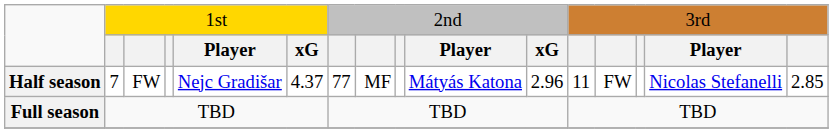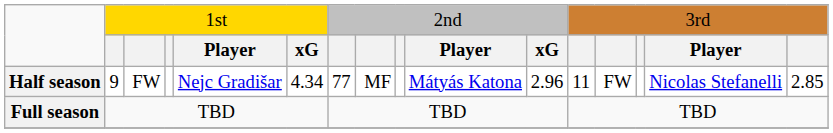 <table class="wikitable sortable sticky-header-multi" style="text-align:center; font-size:85%;">
 <tr>
 <td rowspan="2"></td>
 <td bgcolor=gold colspan="5">1st</td>
 <td bgcolor=silver colspan="5">2nd</td>
 <td bgcolor=#CD7F32 colspan="5">3rd</td>
 </tr>
 <tr>
 <th></th>
 <th></th>
 <th></th>
 <th>Player</th>
 <th>xG</th>
 <th></th>
 <th></th>
 <th></th>
 <th>Player</th>
 <th>xG</th>
 <th></th>
 <th></th>
 <th></th>
 <th>Player</th>
 <th></th>
 </tr>
 <tr bgcolor=white>
 <th>Half season</th>
-<td>7</td>
+<td>9</td>
 <td> FW</td>
 <td></td>
 <td><a href='#'>Nejc Gradišar</a></td>
-<td>4.37</td>
+<td>4.34</td>
 <td>77</td>
 <td> MF</td>
 <td></td>
 <td><a href='#'>Mátyás Katona</a></td>
 <td>2.96</td>
 <td>11</td>
 <td> FW</td>
 <td></td>
 <td><a href='#'>Nicolas Stefanelli</a></td>
 <td>2.85</td>
 </tr>
 <tr>
 <th>Full season</th>
 <td colspan="5">TBD</td>
 <td colspan="5">TBD</td>
 <td colspan="5">TBD</td>
 </tr>
 <tr>
 </tr>
 </table>
